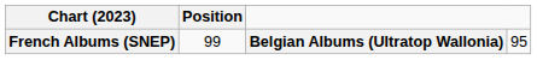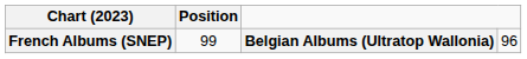 <table class="wikitable plainrowheaders" style="text-align:center">
 <tr>
 <th scope="col">Chart (2023)</th>
 <th scope="col">Position</th>
 </tr>
 <tr>
 <th scope="row">French Albums (SNEP)</th>
 <td>99</td>
 <th scope="row">Belgian Albums (Ultratop Wallonia)</th>
-<td>95</td>
+<td>96</td>
 </tr>
 </table>
